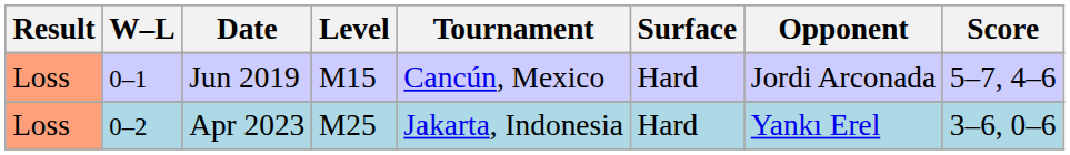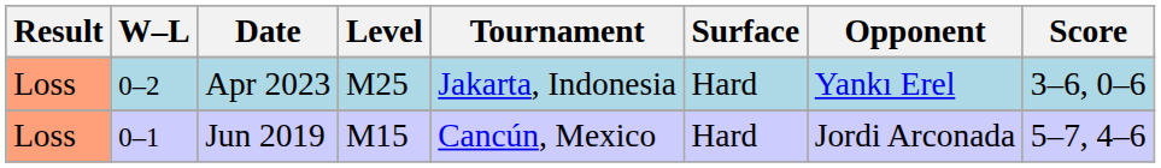 <table class="sortable wikitable">
 <tr>
 <th>Result</th>
 <th class="unsortable">W–L</th>
 <th>Date</th>
 <th>Level</th>
 <th>Tournament</th>
 <th>Surface</th>
 <th>Opponent</th>
 <th class="unsortable">Score</th>
 </tr>
 <tr>
 </tr>
+<tr style="background:lightblue;">
+<td bgcolor=FFA07A>Loss</td>
+<td><small>0–2</small></td>
+<td>Apr 2023</td>
+<td>M25</td>
+<td><a href='#'>Jakarta</a>, Indonesia</td>
+<td>Hard</td>
+<td> <a href='#'>Yankı Erel</a></td>
+<td>3–6, 0–6</td>
+</tr>
+<tr>
+</tr>
 <tr style="background:#ccccff;">
 <td bgcolor=FFA07A>Loss</td>
 <td><small>0–1</small></td>
 <td>Jun 2019</td>
 <td>M15</td>
 <td><a href='#'>Cancún</a>, Mexico</td>
 <td>Hard</td>
 <td> Jordi Arconada</td>
 <td>5–7, 4–6</td>
 </tr>
-<tr>
-</tr>
-<tr style="background:lightblue;">
-<td bgcolor=FFA07A>Loss</td>
-<td><small>0–2</small></td>
-<td>Apr 2023</td>
-<td>M25</td>
-<td><a href='#'>Jakarta</a>, Indonesia</td>
-<td>Hard</td>
-<td> <a href='#'>Yankı Erel</a></td>
-<td>3–6, 0–6</td>
-</tr>
 </table>
